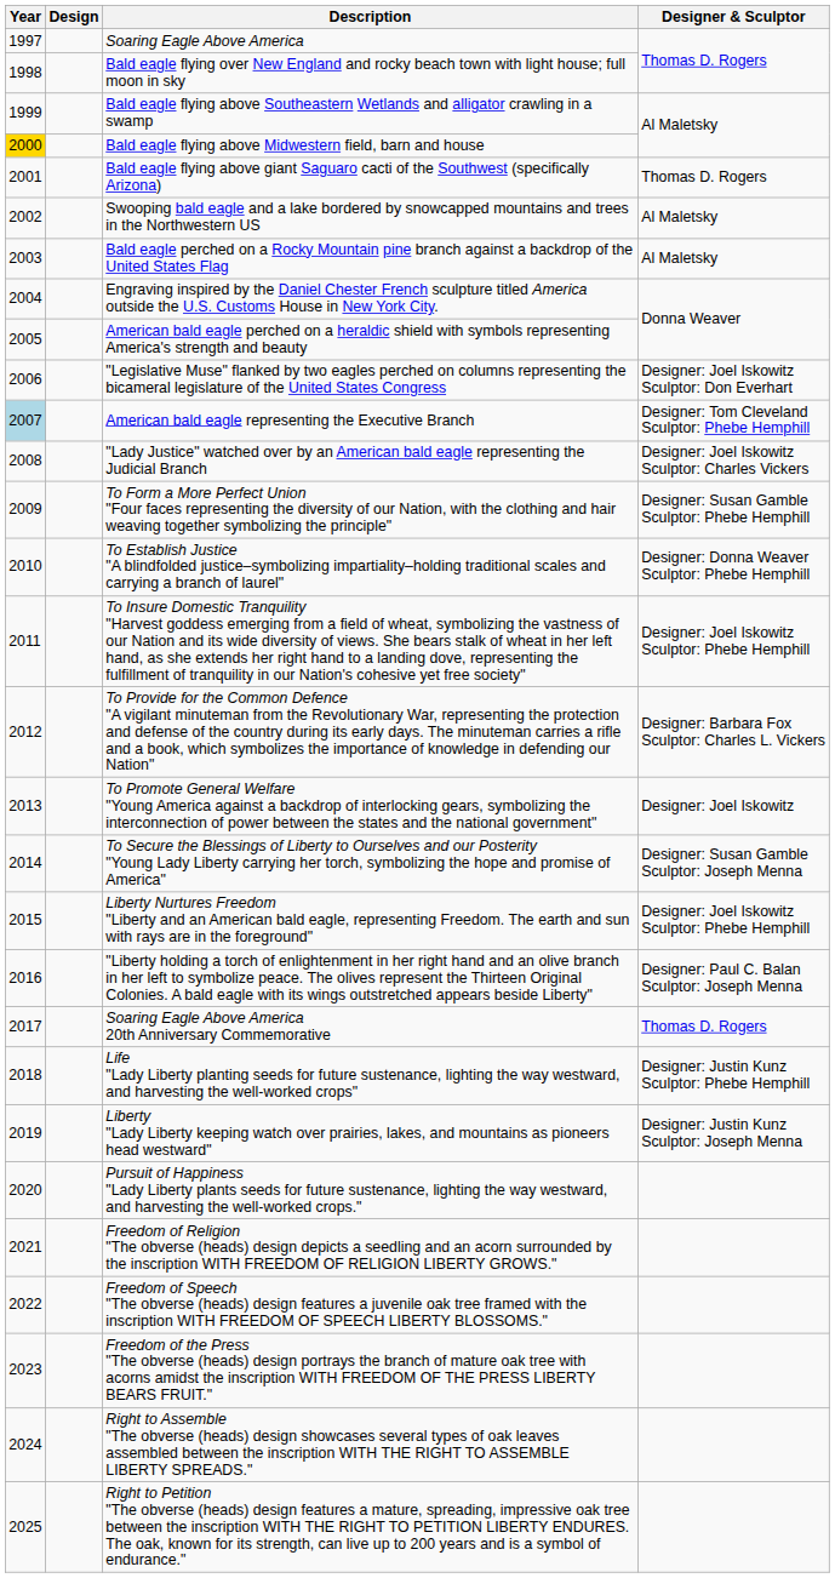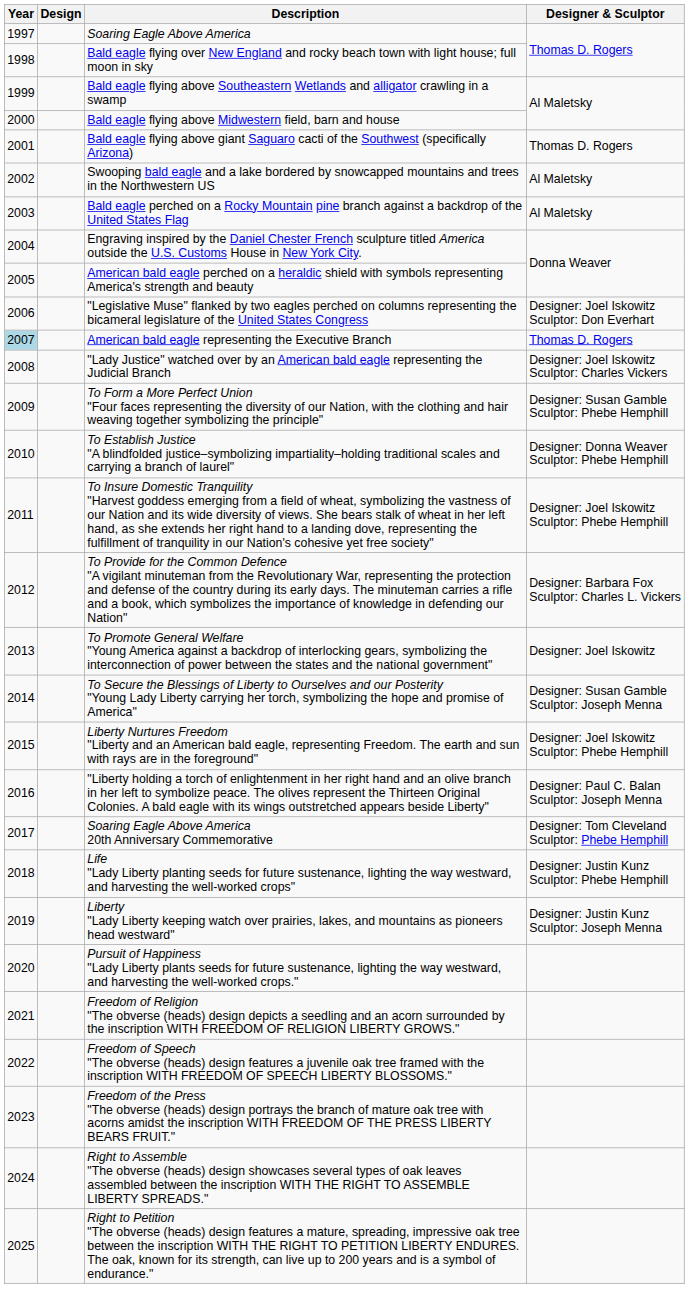 <table class="wikitable"  width=100% align="center">
 <tr>
 <th>Year</th>
 <th>Design</th>
 <th style="width: 65%;">Description</th>
 <th>Designer & Sculptor</th>
 </tr>
 <tr>
 <td>1997</td>
 <td></td>
 <td><em>Soaring Eagle Above America</em></td>
 <td rowspan="2"><a href='#'>Thomas D. Rogers</a></td>
 </tr>
 <tr>
 <td>1998</td>
 <td></td>
 <td><a href='#'>Bald eagle</a> flying over <a href='#'>New England</a> and rocky beach town with light house; full moon in sky</td>
 </tr>
 <tr>
 <td>1999</td>
 <td></td>
 <td><a href='#'>Bald eagle</a> flying above <a href='#'>Southeastern</a> <a href='#'>Wetlands</a> and <a href='#'>alligator</a> crawling in a swamp</td>
 <td rowspan="2">Al Maletsky</td>
 </tr>
 <tr>
-<td style="background: gold;">2000</td>
+<td>2000</td>
 <td></td>
 <td><a href='#'>Bald eagle</a> flying above <a href='#'>Midwestern</a> field, barn and house</td>
 </tr>
 <tr>
 <td>2001</td>
 <td></td>
 <td><a href='#'>Bald eagle</a> flying above giant <a href='#'>Saguaro</a> cacti of the <a href='#'>Southwest</a> (specifically <a href='#'>Arizona</a>)</td>
 <td>Thomas D. Rogers</td>
 </tr>
 <tr>
 <td>2002</td>
 <td></td>
 <td>Swooping <a href='#'>bald eagle</a> and a lake bordered by snowcapped mountains and trees in the Northwestern US</td>
 <td>Al Maletsky</td>
 </tr>
 <tr>
 <td>2003</td>
 <td></td>
 <td><a href='#'>Bald eagle</a> perched on a <a href='#'>Rocky Mountain</a> <a href='#'>pine</a> branch against a backdrop of the <a href='#'>United States Flag</a></td>
 <td>Al Maletsky</td>
 </tr>
 <tr>
 <td>2004</td>
 <td></td>
 <td>Engraving inspired by the <a href='#'>Daniel Chester French</a> sculpture titled <em>America</em> outside the <a href='#'>U.S. Customs</a> House in <a href='#'>New York City</a>.</td>
 <td rowspan="2">Donna Weaver</td>
 </tr>
 <tr>
 <td>2005</td>
 <td></td>
 <td><a href='#'>American bald eagle</a> perched on a <a href='#'>heraldic</a> shield with symbols representing America's strength and beauty</td>
 </tr>
 <tr>
 <td>2006</td>
 <td></td>
 <td>"Legislative Muse" flanked by two eagles perched on columns representing the bicameral legislature of the <a href='#'>United States Congress</a></td>
 <td>Designer: Joel Iskowitz<br>Sculptor: Don Everhart</td>
 </tr>
 <tr>
 <td style="background: lightblue;">2007</td>
 <td></td>
 <td><a href='#'>American bald eagle</a> representing the Executive Branch</td>
-<td>Designer: Tom Cleveland<br>Sculptor: <a href='#'>Phebe Hemphill</a></td>
+<td><a href='#'>Thomas D. Rogers</a></td>
 </tr>
 <tr>
 <td>2008</td>
 <td></td>
 <td>"Lady Justice" watched over by an <a href='#'>American bald eagle</a> representing the Judicial Branch</td>
 <td>Designer: Joel Iskowitz<br>Sculptor: Charles Vickers</td>
 </tr>
 <tr>
 <td>2009</td>
 <td></td>
 <td><em>To Form a More Perfect Union</em><br>"Four faces representing the diversity of our Nation, with the clothing and hair weaving together symbolizing the principle"</td>
 <td>Designer: Susan Gamble<br>Sculptor: Phebe Hemphill</td>
 </tr>
 <tr>
 <td>2010</td>
 <td></td>
 <td><em>To Establish Justice</em><br>"A blindfolded justice–symbolizing impartiality–holding traditional scales and carrying a branch of laurel"</td>
 <td>Designer: Donna Weaver<br>Sculptor: Phebe Hemphill</td>
 </tr>
 <tr>
 <td>2011</td>
 <td></td>
 <td><em>To Insure Domestic Tranquility</em><br>"Harvest goddess emerging from a field of wheat, symbolizing the vastness of our Nation and its wide diversity of views. She bears  stalk of wheat in her left hand, as she extends her right hand to a landing dove, representing the fulfillment of tranquility in our Nation's cohesive yet free society"</td>
 <td>Designer: Joel Iskowitz<br>Sculptor: Phebe Hemphill</td>
 </tr>
 <tr>
 <td>2012</td>
 <td></td>
 <td><em>To Provide for the Common Defence</em><br>"A vigilant minuteman from the Revolutionary War, representing the protection and defense of the country during its early days. The minuteman carries a rifle and a book, which symbolizes the importance of knowledge in defending our Nation"</td>
 <td>Designer: Barbara Fox<br>Sculptor: Charles L. Vickers</td>
 </tr>
 <tr>
 <td>2013</td>
 <td></td>
 <td><em>To Promote General Welfare</em><br>"Young America against a backdrop of interlocking gears, symbolizing the interconnection of power between the states and the national government"</td>
 <td>Designer: Joel Iskowitz</td>
 </tr>
 <tr>
 <td>2014</td>
 <td></td>
 <td><em>To Secure the Blessings of Liberty to Ourselves and our Posterity</em><br>"Young Lady Liberty carrying her torch, symbolizing the hope and promise of America"</td>
 <td>Designer: Susan Gamble<br>Sculptor: Joseph Menna</td>
 </tr>
 <tr>
 <td>2015</td>
 <td></td>
 <td><em>Liberty Nurtures Freedom</em><br>"Liberty and an American bald eagle, representing Freedom. The earth and sun with rays are in the foreground"</td>
 <td>Designer: Joel Iskowitz<br>Sculptor: Phebe Hemphill</td>
 </tr>
 <tr>
 <td>2016</td>
 <td></td>
 <td>"Liberty holding a torch of enlightenment in her right hand and an olive branch in her left to symbolize peace. The olives represent the Thirteen Original Colonies. A bald eagle with its wings outstretched appears beside Liberty"</td>
 <td>Designer: Paul C. Balan<br>Sculptor: Joseph Menna</td>
 </tr>
 <tr>
 <td>2017</td>
 <td></td>
 <td><em>Soaring Eagle Above America</em><br>20th Anniversary Commemorative</td>
-<td><a href='#'>Thomas D. Rogers</a></td>
+<td>Designer: Tom Cleveland<br>Sculptor: <a href='#'>Phebe Hemphill</a></td>
 </tr>
 <tr>
 <td>2018</td>
 <td></td>
 <td><em>Life</em><br>"Lady Liberty planting seeds for future sustenance, lighting the way westward, and harvesting the well-worked crops"</td>
 <td>Designer: Justin Kunz<br>Sculptor: Phebe Hemphill</td>
 </tr>
 <tr>
 <td>2019</td>
 <td></td>
 <td><em>Liberty</em><br>"Lady Liberty keeping watch over prairies, lakes, and mountains as pioneers head westward"</td>
 <td>Designer: Justin Kunz<br>Sculptor: Joseph Menna</td>
 </tr>
 <tr>
 <td>2020</td>
 <td></td>
 <td><em>Pursuit of Happiness</em><br>"Lady Liberty plants seeds for future sustenance, lighting the way westward, and harvesting the well-worked crops."</td>
 <td></td>
 </tr>
 <tr>
 <td>2021</td>
 <td></td>
 <td><em>Freedom of Religion</em><br>"The obverse (heads) design depicts a seedling and an acorn surrounded by the inscription WITH FREEDOM OF RELIGION LIBERTY GROWS."</td>
 <td></td>
 </tr>
 <tr>
 <td>2022</td>
 <td></td>
 <td><em>Freedom of Speech</em><br>"The obverse (heads) design features a juvenile oak tree framed with the inscription WITH FREEDOM OF SPEECH LIBERTY BLOSSOMS."</td>
 <td></td>
 </tr>
 <tr>
 <td>2023</td>
 <td></td>
 <td><em>Freedom of the Press</em><br>"The obverse (heads) design portrays the branch of mature oak tree with acorns amidst the inscription WITH FREEDOM OF THE PRESS LIBERTY BEARS FRUIT."</td>
 <td></td>
 </tr>
 <tr>
 <td>2024</td>
 <td></td>
 <td><em>Right to Assemble</em><br>"The obverse (heads) design showcases several types of oak leaves assembled between the inscription WITH THE RIGHT TO ASSEMBLE LIBERTY SPREADS."</td>
 <td></td>
 </tr>
 <tr>
 <td>2025</td>
 <td></td>
 <td><em>Right to Petition</em><br>"The obverse (heads) design features a mature, spreading, impressive oak tree between the inscription WITH THE RIGHT TO PETITION LIBERTY ENDURES. The oak, known for its strength, can live up to 200 years and is a symbol of endurance."</td>
 <td></td>
 </tr>
 </table>
